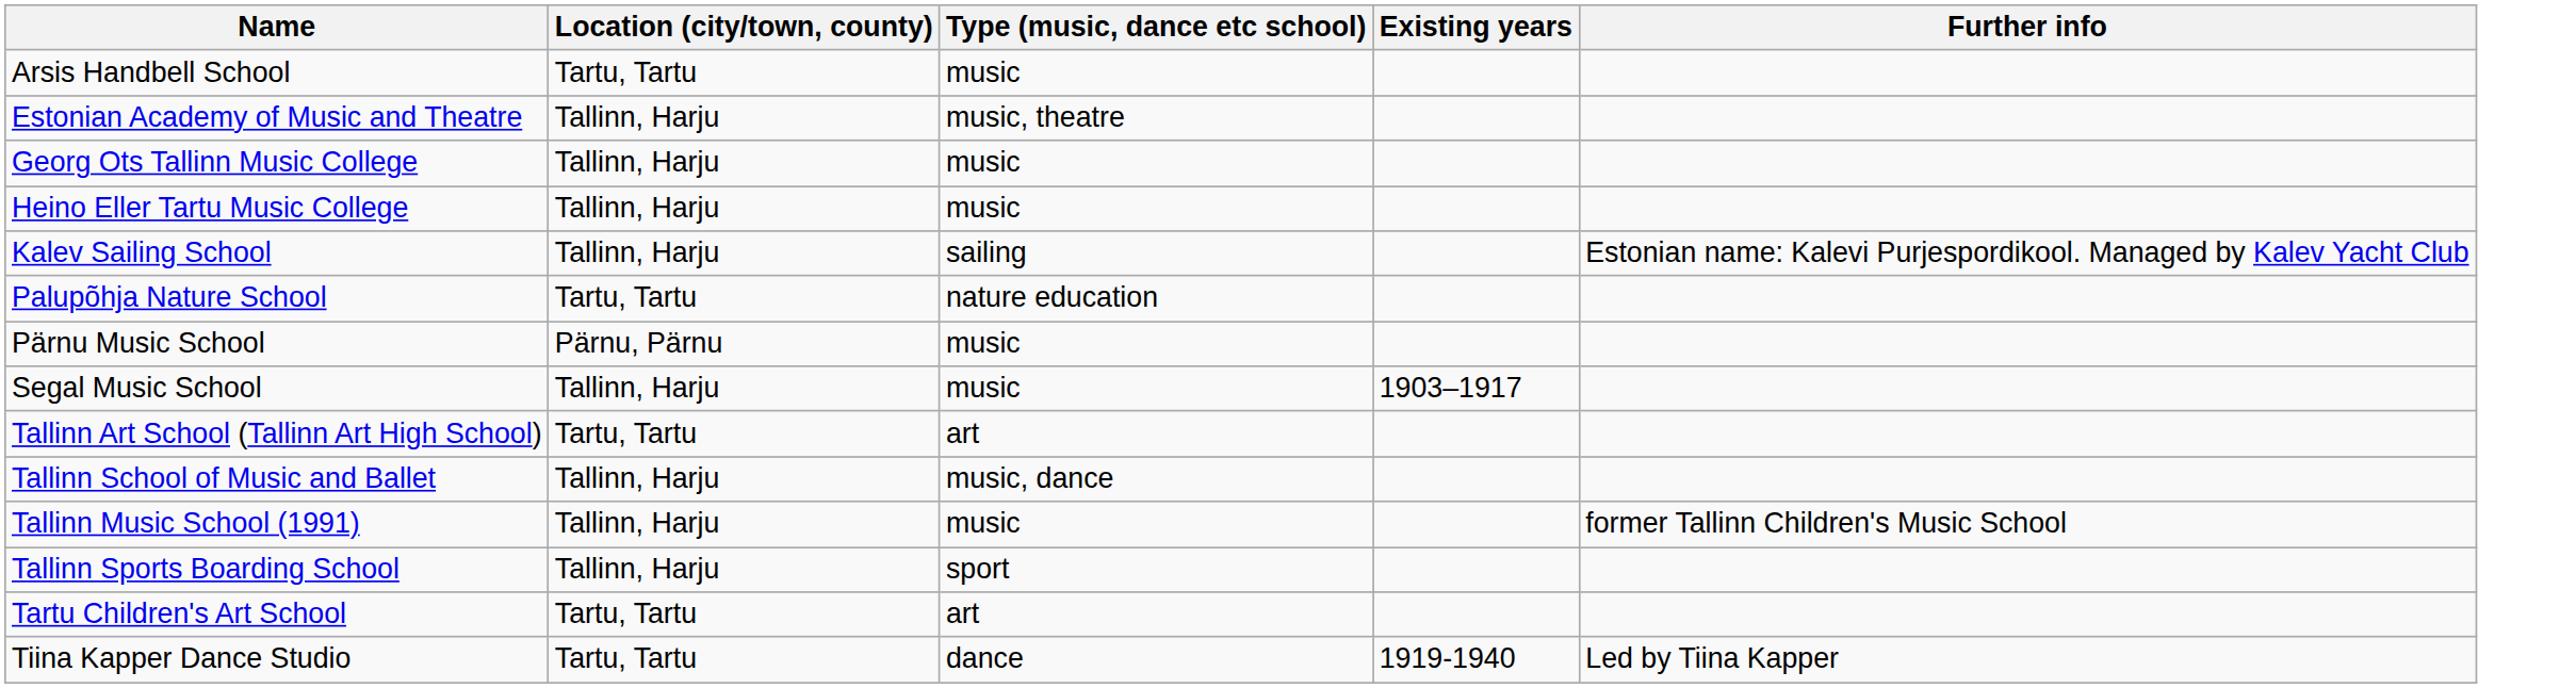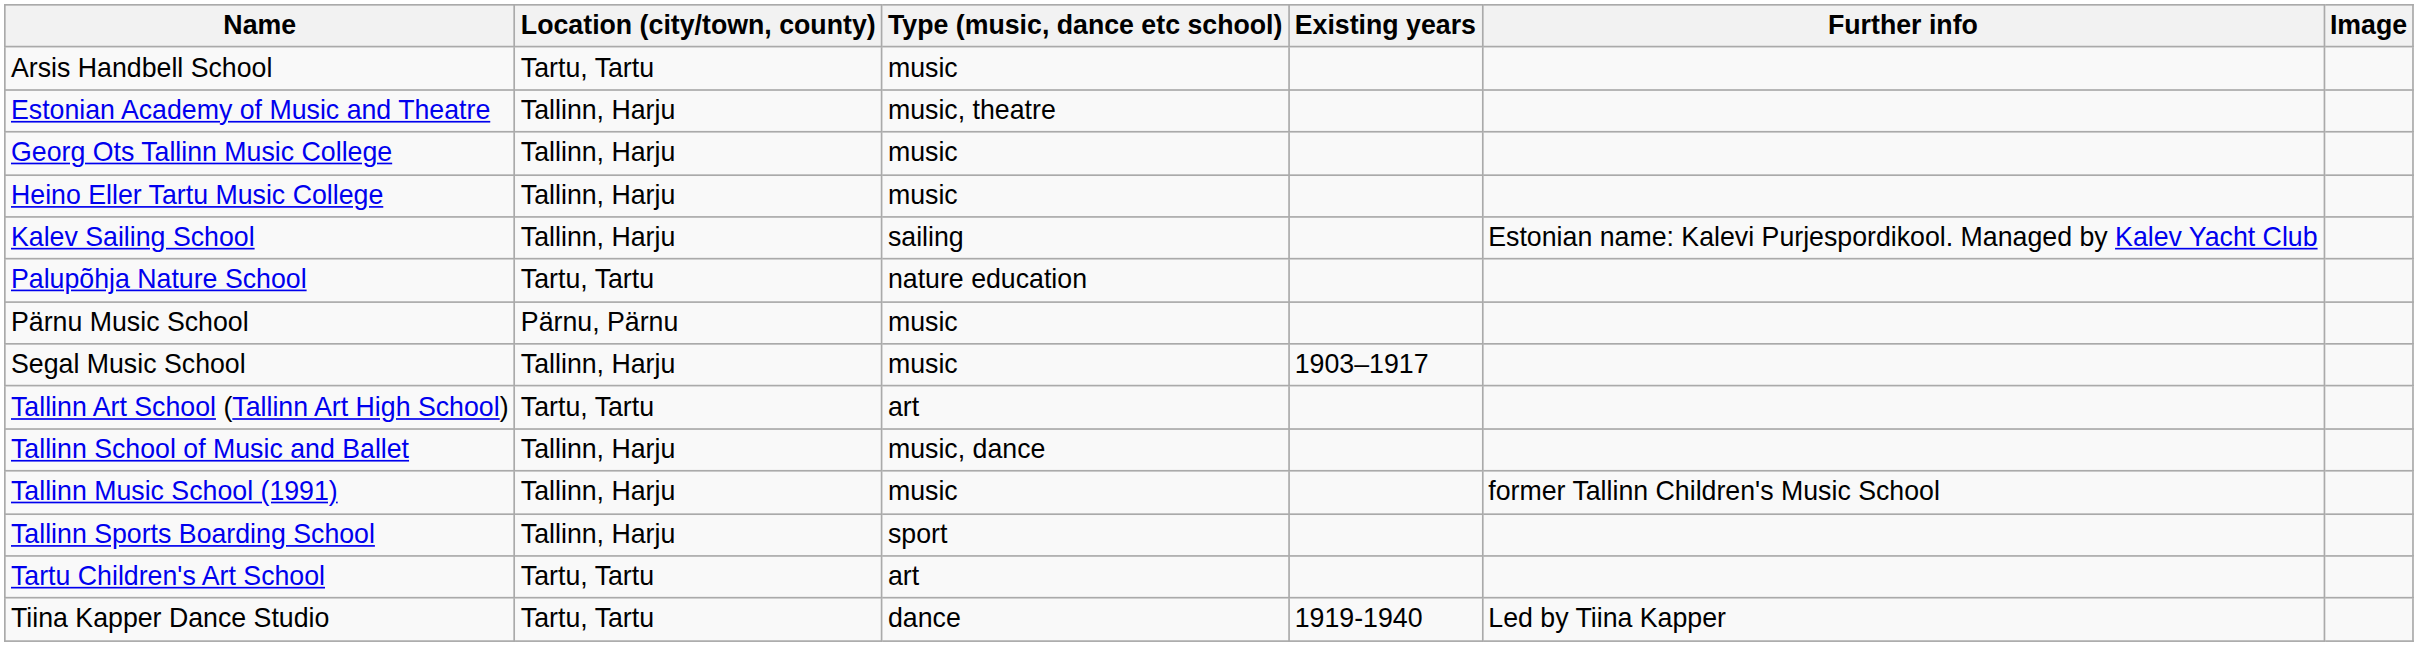 <table class="wikitable sortable">
 <tr>
 <th>Name</th>
 <th>Location (city/town, county)</th>
 <th>Type (music, dance etc school)</th>
 <th>Existing years</th>
 <th>Further info</th>
+<th>Image</th>
 </tr>
 <tr>
 <td>Arsis Handbell School</td>
 <td>Tartu, Tartu</td>
 <td>music</td>
+<td></td>
 <td></td>
 <td></td>
 </tr>
 <tr>
 <td><a href='#'>Estonian Academy of Music and Theatre</a></td>
 <td>Tallinn, Harju</td>
 <td>music, theatre</td>
 <td></td>
 <td></td>
+<td></td>
 </tr>
 <tr>
 <td><a href='#'>Georg Ots Tallinn Music College</a></td>
 <td>Tallinn, Harju</td>
 <td>music</td>
+<td></td>
 <td></td>
 <td></td>
 </tr>
 <tr>
 <td><a href='#'>Heino Eller Tartu Music College</a></td>
 <td>Tallinn, Harju</td>
 <td>music</td>
 <td></td>
 <td></td>
+<td></td>
 </tr>
 <tr>
 <td><a href='#'>Kalev Sailing School</a></td>
 <td>Tallinn, Harju</td>
 <td>sailing</td>
 <td></td>
 <td>Estonian name: Kalevi Purjespordikool. Managed by <a href='#'>Kalev Yacht Club</a></td>
+<td></td>
 </tr>
 <tr>
 <td><a href='#'>Palupõhja Nature School</a></td>
 <td>Tartu, Tartu</td>
 <td>nature education</td>
+<td></td>
 <td></td>
 <td></td>
 </tr>
 <tr>
 <td>Pärnu Music School</td>
 <td>Pärnu, Pärnu</td>
 <td>music</td>
 <td></td>
 <td></td>
+<td></td>
 </tr>
 <tr>
 <td>Segal Music School</td>
 <td>Tallinn, Harju</td>
 <td>music</td>
 <td>1903–1917</td>
 <td></td>
+<td></td>
 </tr>
 <tr>
 <td><a href='#'>Tallinn Art School</a> (<a href='#'>Tallinn Art High School</a>)</td>
 <td>Tartu, Tartu</td>
 <td>art</td>
+<td></td>
 <td></td>
 <td></td>
 </tr>
 <tr>
 <td><a href='#'>Tallinn School of Music and Ballet</a></td>
 <td>Tallinn, Harju</td>
 <td>music, dance</td>
 <td></td>
 <td></td>
+<td></td>
 </tr>
 <tr>
 <td><a href='#'>Tallinn Music School (1991)</a></td>
 <td>Tallinn, Harju</td>
 <td>music</td>
 <td></td>
 <td>former Tallinn Children's Music School</td>
+<td></td>
 </tr>
 <tr>
 <td><a href='#'>Tallinn Sports Boarding School</a></td>
 <td>Tallinn, Harju</td>
 <td>sport</td>
+<td></td>
 <td></td>
 <td></td>
 </tr>
 <tr>
 <td><a href='#'>Tartu Children's Art School</a></td>
 <td>Tartu, Tartu</td>
 <td>art</td>
 <td></td>
 <td></td>
+<td></td>
 </tr>
 <tr>
 <td>Tiina Kapper Dance Studio</td>
 <td>Tartu, Tartu</td>
 <td>dance</td>
 <td>1919-1940</td>
 <td>Led by Tiina Kapper</td>
+<td></td>
 </tr>
 </table>
